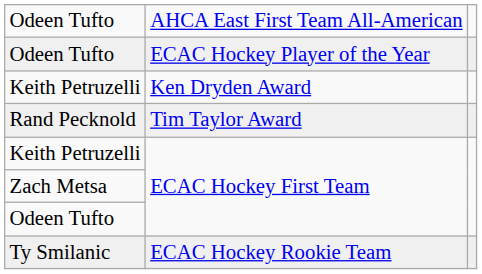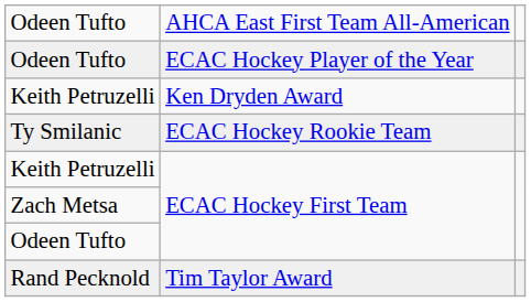 <table class="wikitable">
 <tr>
 <td>Odeen Tufto</td>
 <td><a href='#'>AHCA East First Team All-American</a></td>
 <td></td>
 </tr>
 <tr bgcolor=f0f0f0>
 <td>Odeen Tufto</td>
 <td><a href='#'>ECAC Hockey Player of the Year</a></td>
 <td></td>
 </tr>
 <tr>
 <td>Keith Petruzelli</td>
 <td><a href='#'>Ken Dryden Award</a></td>
 <td></td>
 </tr>
 <tr bgcolor=f0f0f0>
-<td>Rand Pecknold</td>
-<td><a href='#'>Tim Taylor Award</a></td>
+<td>Ty Smilanic</td>
+<td><a href='#'>ECAC Hockey Rookie Team</a></td>
 <td></td>
 </tr>
 <tr>
 <td>Keith Petruzelli</td>
 <td rowspan=3><a href='#'>ECAC Hockey First Team</a></td>
 <td rowspan=3></td>
 </tr>
 <tr>
 <td>Zach Metsa</td>
 </tr>
 <tr>
 <td>Odeen Tufto</td>
 </tr>
 <tr bgcolor=f0f0f0>
-<td>Ty Smilanic</td>
-<td><a href='#'>ECAC Hockey Rookie Team</a></td>
+<td>Rand Pecknold</td>
+<td><a href='#'>Tim Taylor Award</a></td>
 <td></td>
 </tr>
 </table>
